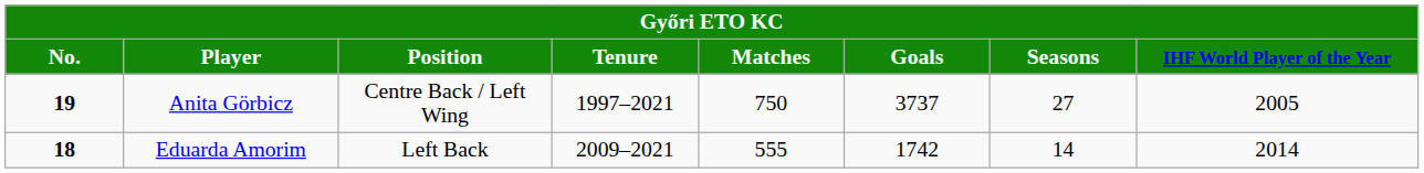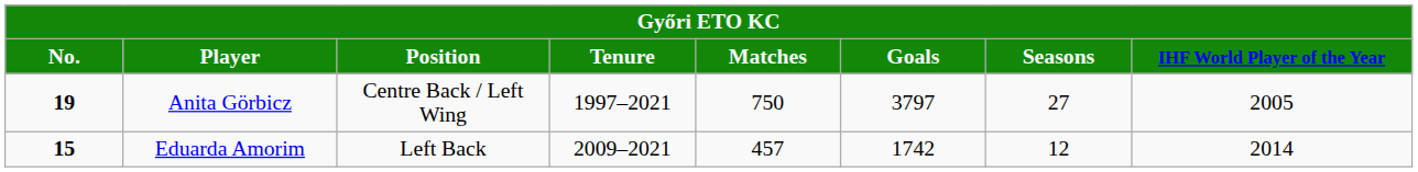 <table class="wikitable sortable" style="text-align:center">
 <tr>
 <td colspan="8" style= "background: #138808; color: #F8F8FF"><strong>Győri ETO KC</strong></td>
 </tr>
 <tr>
 <th style="width:80px; background:#138808; color:#F8F8FF;">No.</th>
 <th style="width:150px; background:#138808; color:#F8F8FF;">Player</th>
 <th style="width:150px; background:#138808; color:#F8F8FF;">Position</th>
 <th style="width:100px; background:#138808; color:#F8F8FF;">Tenure</th>
 <th style="width:100px; background:#138808; color:#F8F8FF;">Matches</th>
 <th style="width:100px; background:#138808; color:#F8F8FF;">Goals</th>
 <th style="width:100px; background:#138808; color:#F8F8FF;">Seasons</th>
 <th style="width:200px; background:#138808; color:#F8F8FF;"><small><a href='#'>IHF World Player of the Year</a></small></th>
 </tr>
 <tr>
 <td><strong>19</strong></td>
 <td> <a href='#'>Anita Görbicz</a></td>
 <td>Centre Back / Left Wing</td>
 <td>1997–2021</td>
 <td>750</td>
-<td>3737</td>
+<td>3797</td>
 <td>27</td>
 <td>2005</td>
 </tr>
 <tr>
-<td><strong>18</strong></td>
+<td><strong>15</strong></td>
 <td> <a href='#'>Eduarda Amorim</a></td>
 <td>Left Back</td>
 <td>2009–2021</td>
-<td>555</td>
+<td>457</td>
 <td>1742</td>
-<td>14</td>
+<td>12</td>
 <td>2014</td>
 </tr>
 </table>
